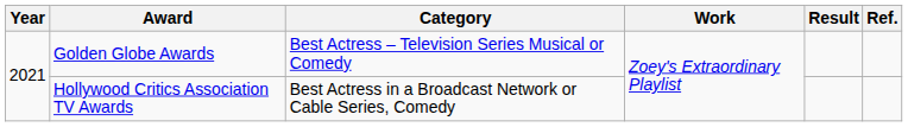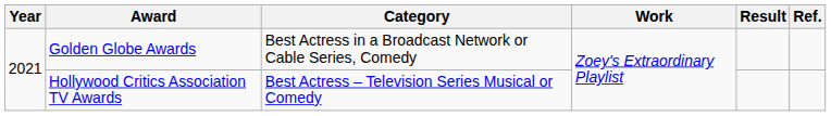 <table class="wikitable">
 <tr>
 <th>Year</th>
 <th>Award</th>
 <th>Category</th>
 <th>Work</th>
 <th>Result</th>
 <th>Ref.</th>
 </tr>
 <tr>
 <td rowspan="2">2021</td>
 <td><a href='#'>Golden Globe Awards</a></td>
-<td><a href='#'>Best Actress – Television Series Musical or Comedy</a></td>
+<td>Best Actress in a Broadcast Network or Cable Series, Comedy</td>
 <td rowspan="2"><em><a href='#'>Zoey's Extraordinary Playlist</a></em></td>
 <td></td>
 <td></td>
 </tr>
 <tr>
 <td><a href='#'>Hollywood Critics Association TV Awards</a></td>
-<td>Best Actress in a Broadcast Network or Cable Series, Comedy</td>
+<td><a href='#'>Best Actress – Television Series Musical or Comedy</a></td>
 <td></td>
 <td></td>
 </tr>
 </table>
